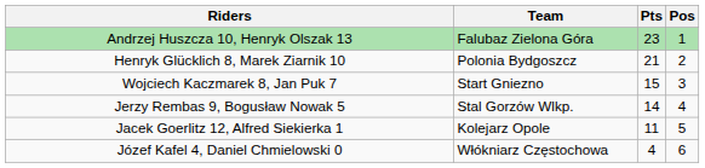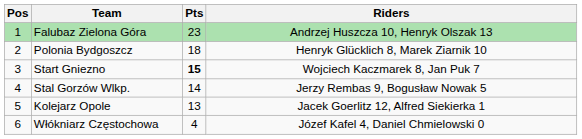 <table class="wikitable" style="font-size: 100%">
 <tr>
-<th width=500>Riders</th>
+<th width=20>Pos</th>
 <th width=200>Team</th>
 <th width=20>Pts</th>
-<th width=20>Pos</th>
+<th width=500>Riders</th>
 </tr>
 <tr align=center style="background:#ACE1AF;">
-<td>Andrzej Huszcza 10, Henryk Olszak 13</td>
+<td>1</td>
 <td align="left">Falubaz Zielona Góra</td>
 <td>23</td>
-<td>1</td>
+<td>Andrzej Huszcza 10, Henryk Olszak 13</td>
 </tr>
 <tr align=center>
+<td>2</td>
+<td align="left">Polonia Bydgoszcz</td>
+<td>18</td>
 <td>Henryk Glücklich 8, Marek Ziarnik 10</td>
-<td align="left">Polonia Bydgoszcz</td>
-<td>21</td>
-<td>2</td>
 </tr>
 <tr align=center>
+<td>3</td>
+<td align="left">Start Gniezno</td>
+<td><strong>15</strong></td>
 <td>Wojciech Kaczmarek 8, Jan Puk 7</td>
-<td align="left">Start Gniezno</td>
-<td>15</td>
-<td>3</td>
 </tr>
 <tr align=center>
-<td>Jerzy Rembas 9, Bogusław Nowak 5</td>
+<td>4</td>
 <td align="left">Stal Gorzów Wlkp.</td>
 <td>14</td>
-<td>4</td>
+<td>Jerzy Rembas 9, Bogusław Nowak 5</td>
 </tr>
 <tr align=center>
+<td>5</td>
+<td align="left">Kolejarz Opole</td>
+<td>13</td>
 <td>Jacek Goerlitz 12, Alfred Siekierka 1</td>
-<td align="left">Kolejarz Opole</td>
-<td>11</td>
-<td>5</td>
 </tr>
 <tr align=center>
-<td>Józef Kafel 4, Daniel Chmielowski 0</td>
+<td>6</td>
 <td align="left">Włókniarz Częstochowa</td>
 <td>4</td>
-<td>6</td>
+<td>Józef Kafel 4, Daniel Chmielowski 0</td>
 </tr>
 </table>
